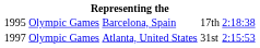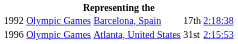 <table>
 <tr>
 <th colspan="5">Representing the </th>
 </tr>
 <tr>
-<td>1995</td>
+<td>1992</td>
 <td><a href='#'>Olympic Games</a></td>
 <td><a href='#'>Barcelona, Spain</a></td>
 <td>17th</td>
 <td><a href='#'>2:18:38</a></td>
 </tr>
 <tr>
-<td>1997</td>
+<td>1996</td>
 <td><a href='#'>Olympic Games</a></td>
 <td><a href='#'>Atlanta, United States</a></td>
 <td>31st</td>
 <td><a href='#'>2:15:53</a></td>
 </tr>
 </table>
